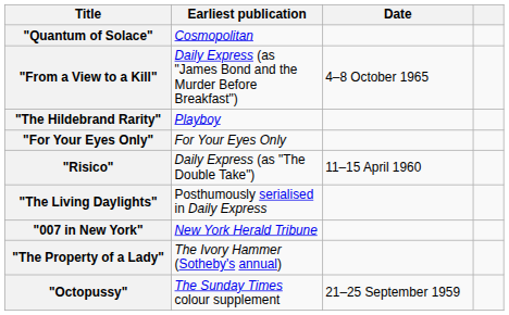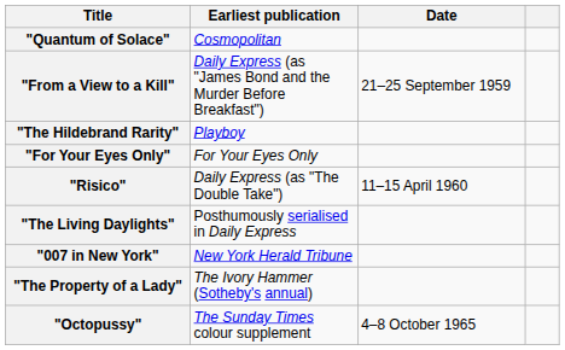 <table class="wikitable plainrowheaders">
 <tr>
 <th scope="col" style="width: 200px;">Title</th>
 <th scope="col" style="width: 180px;">Earliest publication</th>
 <th scope="col" style="width: 180px;">Date</th>
 <th scope="col" style="width: 30px;" class="unsortable"></th>
 </tr>
 <tr>
 <th scope=row>"Quantum of Solace"</th>
 <td><a href='#'><em>Cosmopolitan</em></a></td>
 <td></td>
 <td style="text-align: center;"></td>
 </tr>
 <tr>
 <th scope=row>"From a View to a Kill"</th>
 <td><em><a href='#'>Daily Express</a></em> (as "James Bond and the Murder Before Breakfast")</td>
-<td>4–8 October 1965</td>
+<td>21–25 September 1959</td>
 <td style="text-align: center;"></td>
 </tr>
 <tr>
 <th scope=row>"The Hildebrand Rarity"</th>
 <td><em><a href='#'>Playboy</a></em></td>
 <td></td>
 <td style="text-align: center;"></td>
 </tr>
 <tr>
 <th scope=row>"For Your Eyes Only"</th>
 <td><em>For Your Eyes Only</em></td>
 <td></td>
 <td></td>
 </tr>
 <tr>
 <th scope=row>"Risico"</th>
 <td><em>Daily Express</em> (as "The Double Take")</td>
 <td>11–15 April 1960</td>
 <td style="text-align: center;"></td>
 </tr>
 <tr>
 <th scope=row>"The Living Daylights"</th>
 <td>Posthumously <a href='#'>serialised</a> in <em>Daily Express</em></td>
 <td></td>
 <td style="text-align: center;"></td>
 </tr>
 <tr>
 <th scope=row>"007 in New York"</th>
 <td><em><a href='#'>New York Herald Tribune</a></em></td>
 <td></td>
 <td style="text-align: center;"></td>
 </tr>
 <tr>
 <th scope=row>"The Property of a Lady"</th>
 <td><em>The Ivory Hammer</em> (<a href='#'>Sotheby's</a> <a href='#'>annual</a>)</td>
 <td></td>
 <td style="text-align: center;"></td>
 </tr>
 <tr>
 <th scope=row>"Octopussy"</th>
 <td><em><a href='#'>The Sunday Times</a></em> colour supplement</td>
-<td>21–25 September 1959</td>
+<td>4–8 October 1965</td>
 <td style="text-align: center;"></td>
 </tr>
 </table>
